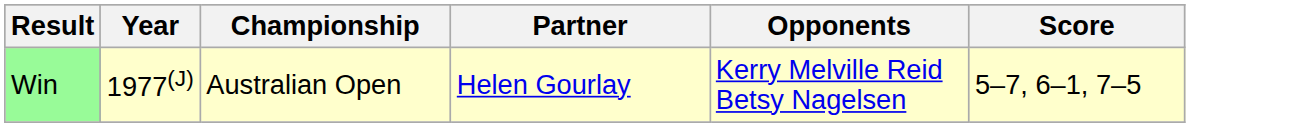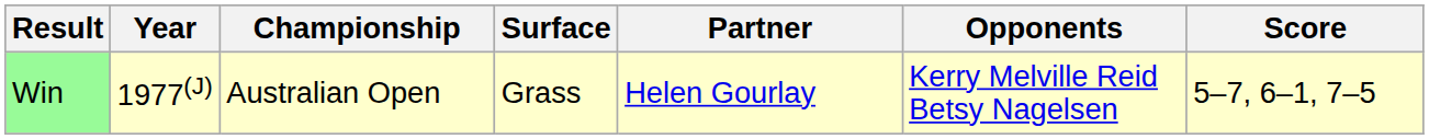 <table class="sortable wikitable">
 <tr>
 <th>Result</th>
 <th>Year</th>
 <th style="width:140px">Championship</th>
+<th style="width:50px">Surface</th>
 <th style="width:145px">Partner</th>
 <th style="width:145px">Opponents</th>
 <th style="width:120px" class="unsortable">Score</th>
 </tr>
 <tr style="background:#ffc;">
 <td style="background:#98fb98;">Win</td>
 <td>1977<sup>(J)</sup></td>
 <td>Australian Open</td>
+<td>Grass</td>
 <td> <a href='#'>Helen Gourlay</a></td>
 <td> <a href='#'>Kerry Melville Reid</a><br> <a href='#'>Betsy Nagelsen</a></td>
 <td>5–7, 6–1, 7–5</td>
 </tr>
 </table>
